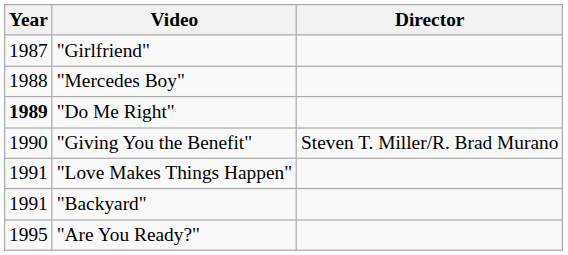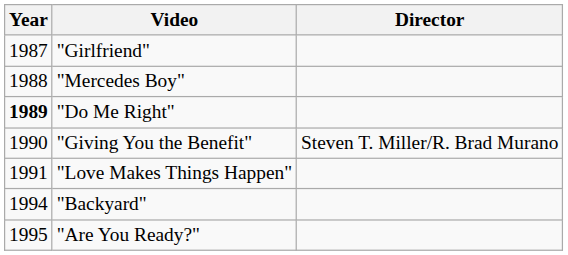 <table class="wikitable">
 <tr>
 <th>Year</th>
 <th>Video</th>
 <th>Director</th>
 </tr>
 <tr>
 <td>1987</td>
 <td>"Girlfriend"</td>
 <td></td>
 </tr>
 <tr>
 <td>1988</td>
 <td>"Mercedes Boy"</td>
 <td></td>
 </tr>
 <tr>
 <td><strong>1989</strong></td>
 <td>"Do Me Right"</td>
 <td></td>
 </tr>
 <tr>
 <td>1990</td>
 <td>"Giving You the Benefit"</td>
 <td>Steven T. Miller/R. Brad Murano</td>
 </tr>
 <tr>
 <td>1991</td>
 <td>"Love Makes Things Happen"</td>
 <td></td>
 </tr>
 <tr>
-<td>1991</td>
+<td>1994</td>
 <td>"Backyard"</td>
 <td></td>
 </tr>
 <tr>
 <td>1995</td>
 <td>"Are You Ready?"</td>
 <td></td>
 </tr>
 </table>
